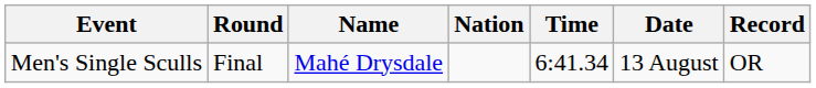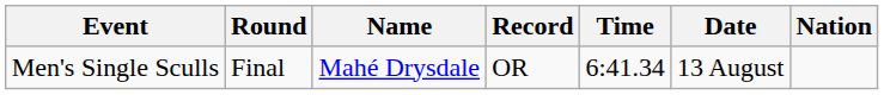 <table class="wikitable">
 <tr>
 <th>Event</th>
 <th>Round</th>
 <th>Name</th>
-<th>Nation</th>
+<th>Record</th>
 <th>Time</th>
 <th>Date</th>
-<th>Record</th>
+<th>Nation</th>
 </tr>
 <tr>
 <td>Men's Single Sculls</td>
 <td>Final</td>
 <td><a href='#'>Mahé Drysdale</a></td>
-<td></td>
+<td>OR</td>
 <td>6:41.34</td>
 <td>13 August</td>
-<td>OR</td>
+<td></td>
 </tr>
 </table>
